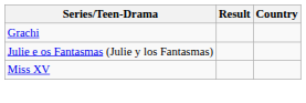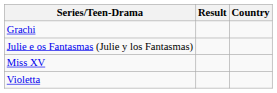 <table class="wikitable">
 <tr>
 <th>Series/Teen-Drama</th>
 <th>Result</th>
 <th>Country</th>
 </tr>
 <tr>
 <td><a href='#'>Grachi</a></td>
 <td></td>
 <td></td>
 </tr>
 <tr>
 <td><a href='#'>Julie e os Fantasmas</a> (Julie y los Fantasmas)</td>
 <td></td>
 <td></td>
 </tr>
 <tr>
 <td><a href='#'>Miss XV</a></td>
 <td></td>
 <td></td>
 </tr>
+<tr>
+<td><a href='#'>Violetta</a></td>
+<td></td>
+<td></td>
+</tr>
 </table>
